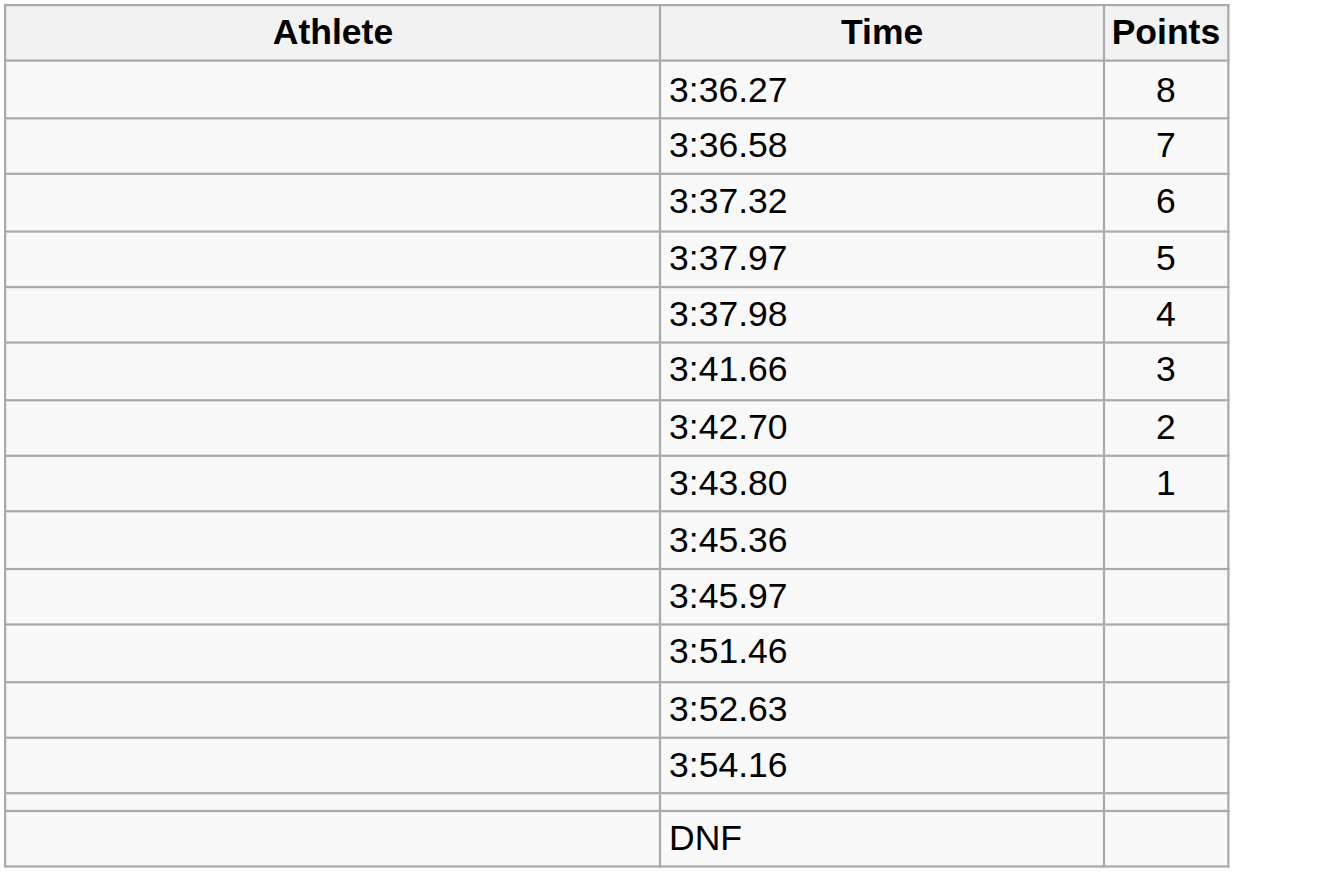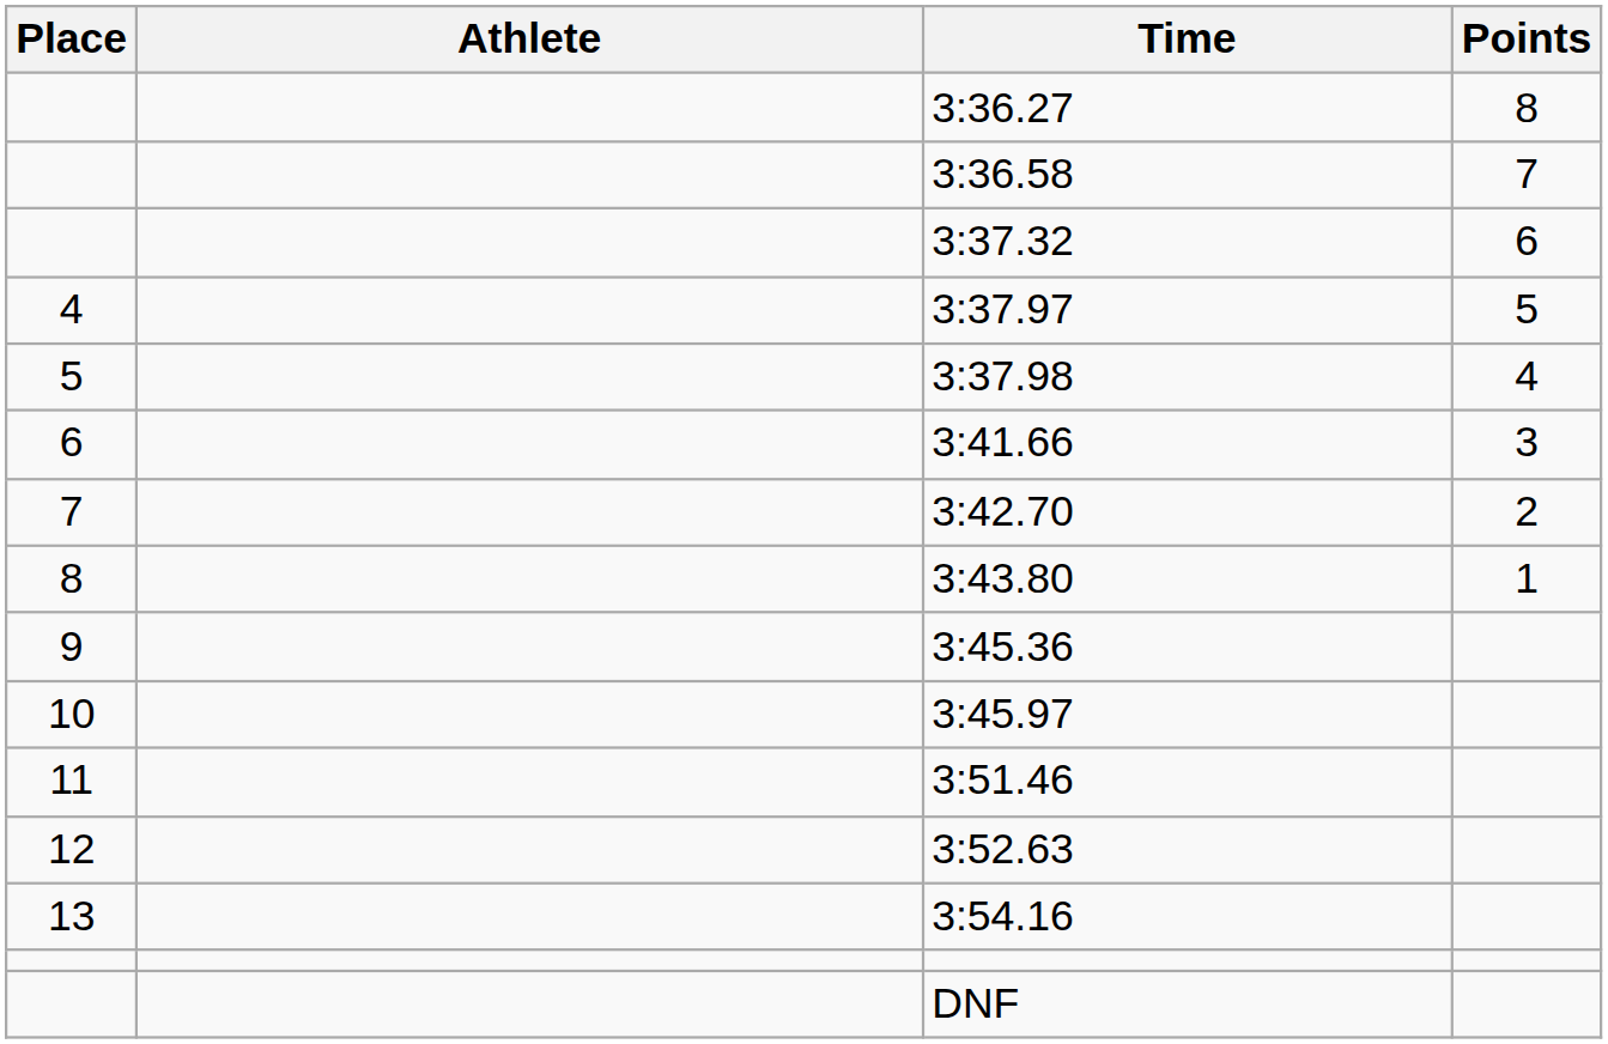 <table class=wikitable>
 <tr>
+<th>Place</th>
 <th style="width:18em">Athlete</th>
 <th style="width:12em">Time</th>
 <th>Points</th>
 </tr>
 <tr>
+<td align=center></td>
 <td></td>
 <td>3:36.27</td>
 <td align=center>8</td>
 </tr>
 <tr>
+<td align=center></td>
 <td></td>
 <td>3:36.58</td>
 <td align=center>7</td>
 </tr>
 <tr>
+<td align=center></td>
 <td></td>
 <td>3:37.32</td>
 <td align=center>6</td>
 </tr>
 <tr>
+<td align=center>4</td>
 <td></td>
 <td>3:37.97</td>
 <td align=center>5</td>
 </tr>
 <tr>
+<td align=center>5</td>
 <td></td>
 <td>3:37.98</td>
 <td align=center>4</td>
 </tr>
 <tr>
+<td align=center>6</td>
 <td></td>
 <td>3:41.66</td>
 <td align=center>3</td>
 </tr>
 <tr>
+<td align=center>7</td>
 <td></td>
 <td>3:42.70</td>
 <td align=center>2</td>
 </tr>
 <tr>
+<td align=center>8</td>
 <td></td>
 <td>3:43.80</td>
 <td align=center>1</td>
 </tr>
 <tr>
+<td align=center>9</td>
 <td></td>
 <td>3:45.36</td>
 <td></td>
 </tr>
 <tr>
+<td align=center>10</td>
 <td></td>
 <td>3:45.97</td>
 <td></td>
 </tr>
 <tr>
+<td align=center>11</td>
 <td></td>
 <td>3:51.46</td>
 <td></td>
 </tr>
 <tr>
+<td align=center>12</td>
 <td></td>
 <td>3:52.63</td>
 <td></td>
 </tr>
 <tr>
+<td align=center>13</td>
 <td></td>
 <td>3:54.16</td>
 <td></td>
 </tr>
 <tr>
+<td align=center></td>
 <td></td>
 <td></td>
 <td></td>
 </tr>
 <tr>
+<td align=center></td>
 <td></td>
 <td>DNF</td>
 <td></td>
 </tr>
 </table>
